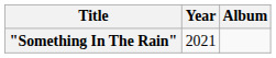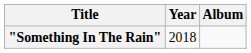 <table class="wikitable plainrowheaders" style="text-align:center;">
 <tr>
 <th scope="col" rowspan="1" style="width:180px;">Title</th>
 <th scope="col" rowspan="1">Year</th>
 <th scope="col" rowspan="1">Album</th>
 </tr>
 <tr>
 <th scope="row">"Something In The Rain"</th>
-<td>2021</td>
+<td>2018</td>
 <td></td>
 </tr>
 </table>
